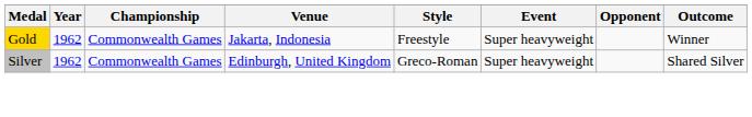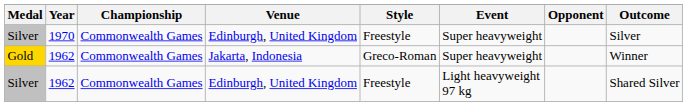 <table class="wikitable">
 <tr style="background-color:#DDDDDD;text-align:center;">
 </tr>
 <tr>
 <th>Medal</th>
 <th>Year</th>
 <th>Championship</th>
 <th>Venue</th>
 <th>Style</th>
 <th>Event</th>
 <th>Opponent</th>
 <th>Outcome</th>
 </tr>
 <tr>
+<td bgcolor=silver>Silver</td>
+<td><a href='#'>1970</a></td>
+<td><a href='#'>Commonwealth Games</a></td>
+<td><a href='#'>Edinburgh</a>, <a href='#'>United Kingdom</a></td>
+<td>Freestyle</td>
+<td>Super heavyweight</td>
+<td></td>
+<td>Silver</td>
+</tr>
+<tr>
 <td bgcolor=Gold>Gold</td>
 <td><a href='#'>1962</a></td>
 <td><a href='#'>Commonwealth Games</a></td>
 <td><a href='#'>Jakarta</a>, <a href='#'>Indonesia</a></td>
-<td>Freestyle</td>
+<td>Greco-Roman</td>
 <td>Super heavyweight</td>
 <td></td>
 <td>Winner</td>
 </tr>
 <tr>
 <td bgcolor=silver>Silver</td>
 <td><a href='#'>1962</a></td>
 <td><a href='#'>Commonwealth Games</a></td>
 <td><a href='#'>Edinburgh</a>, <a href='#'>United Kingdom</a></td>
-<td>Greco-Roman</td>
-<td>Super heavyweight</td>
+<td>Freestyle</td>
+<td>Light heavyweight<br>97 kg</td>
 <td></td>
 <td>Shared Silver</td>
 </tr>
 </table>
